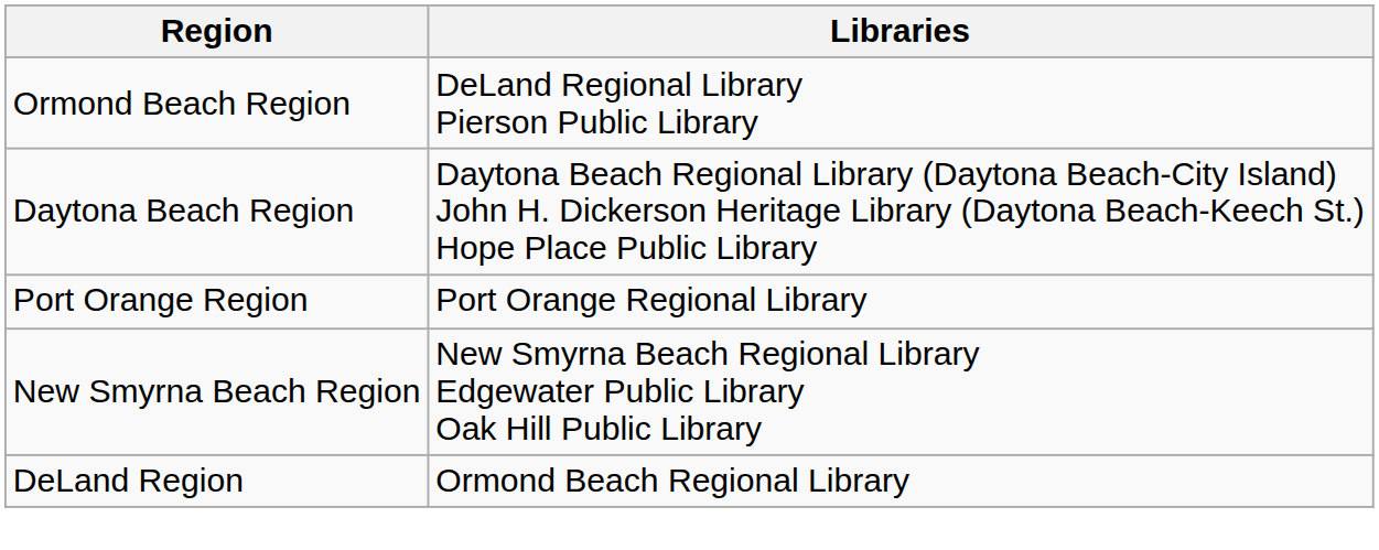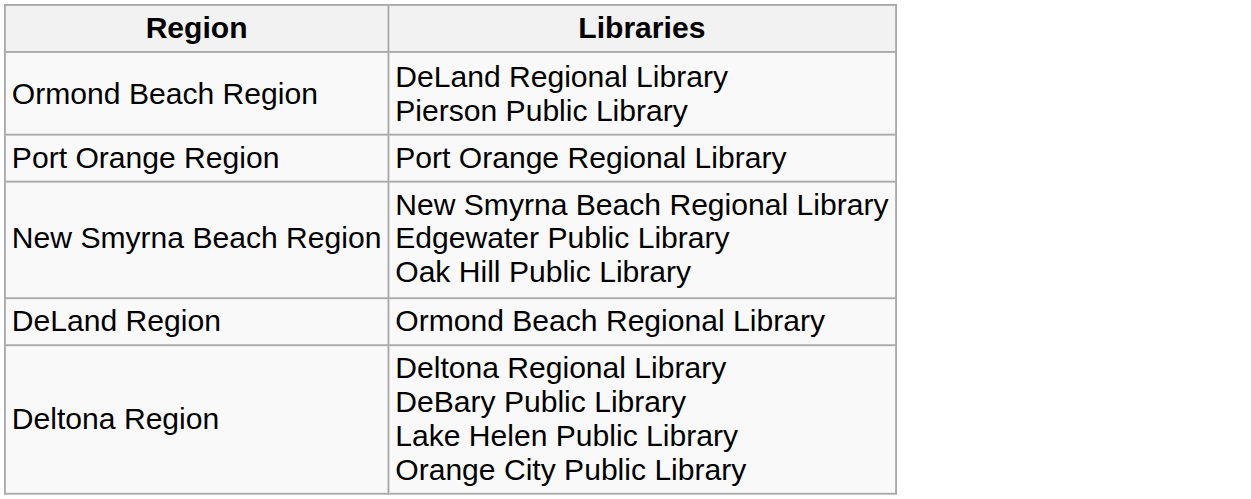 <table class="wikitable">
 <tr>
 <th>Region</th>
 <th>Libraries</th>
 </tr>
 <tr>
 <td>Ormond Beach Region</td>
 <td>DeLand Regional Library<br>Pierson Public Library</td>
-</tr>
-<tr>
-<td>Daytona Beach Region</td>
-<td>Daytona Beach Regional Library (Daytona Beach-City Island)<br>John H. Dickerson Heritage Library (Daytona Beach-Keech St.)<br>Hope Place Public Library</td>
 </tr>
 <tr>
 <td>Port Orange Region</td>
 <td>Port Orange Regional Library</td>
 </tr>
 <tr>
 <td>New Smyrna Beach Region</td>
 <td>New Smyrna Beach Regional Library<br>Edgewater Public Library<br>Oak Hill Public Library</td>
 </tr>
 <tr>
 <td>DeLand Region</td>
 <td>Ormond Beach Regional Library</td>
 </tr>
+<tr>
+<td>Deltona Region</td>
+<td>Deltona Regional Library<br>DeBary Public Library<br>Lake Helen Public Library<br>Orange City Public Library</td>
+</tr>
 </table>
